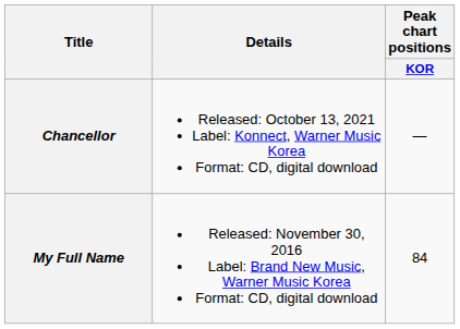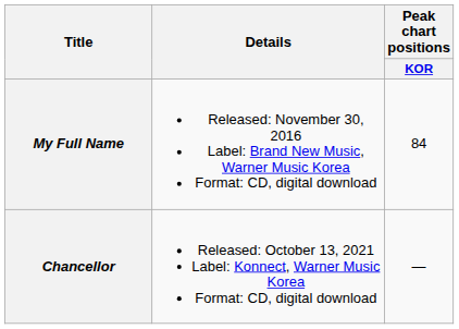 <table class="wikitable plainrowheaders" style="text-align:center;" border="1">
 <tr>
 <th scope="col" rowspan="2" style="width:10em;">Title</th>
 <th scope="col" rowspan="2" style="width:16em;">Details</th>
 <th scope="col">Peak chart positions</th>
 </tr>
 <tr>
 <th scope="col" style="width:2.2em;font-size:90%;"><a href='#'>KOR</a><br></th>
 </tr>
 <tr>
+<th scope="row"><em>My Full Name</em></th>
+<td><br><ul><li>Released: November 30, 2016</li><li>Label: <a href='#'>Brand New Music</a>, <a href='#'>Warner Music Korea</a></li><li>Format: CD, digital download</li></ul></td>
+<td>84</td>
+</tr>
+<tr>
 <th scope="row"><em>Chancellor</em></th>
 <td><br><ul><li>Released: October 13, 2021</li><li>Label: <a href='#'>Konnect</a>, <a href='#'>Warner Music Korea</a></li><li>Format: CD, digital download</li></ul></td>
 <td>—</td>
 </tr>
-<tr>
-<th scope="row"><em>My Full Name</em></th>
-<td><br><ul><li>Released: November 30, 2016</li><li>Label: <a href='#'>Brand New Music</a>, <a href='#'>Warner Music Korea</a></li><li>Format: CD, digital download</li></ul></td>
-<td>84</td>
-</tr>
 </table>
